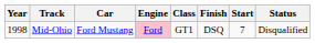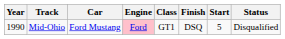 <table class="wikitable" style="text-align:center; font-size:90%">
 <tr>
 <th>Year</th>
 <th>Track</th>
 <th>Car</th>
 <th>Engine</th>
 <th>Class</th>
 <th>Finish</th>
 <th>Start</th>
 <th>Status</th>
 </tr>
 <tr>
-<td>1998</td>
+<td>1990</td>
 <td><a href='#'>Mid-Ohio</a></td>
 <td><a href='#'>Ford Mustang</a></td>
 <td style="background: pink;"><a href='#'>Ford</a></td>
 <td>GT1</td>
 <td>DSQ</td>
-<td>7</td>
+<td>5</td>
 <td>Disqualified</td>
 </tr>
 </table>
